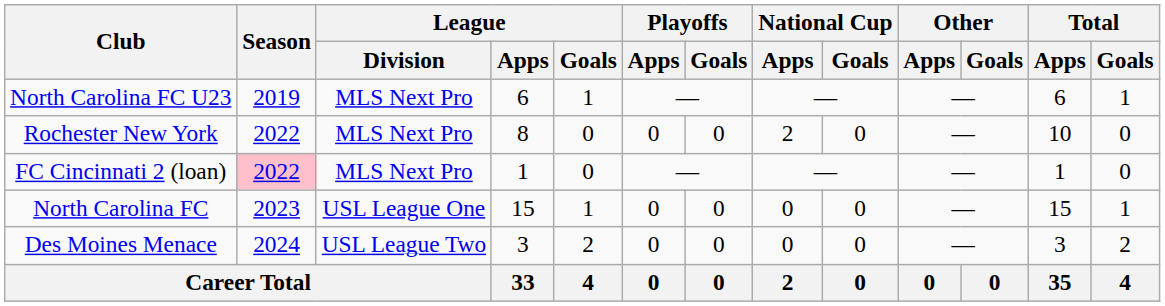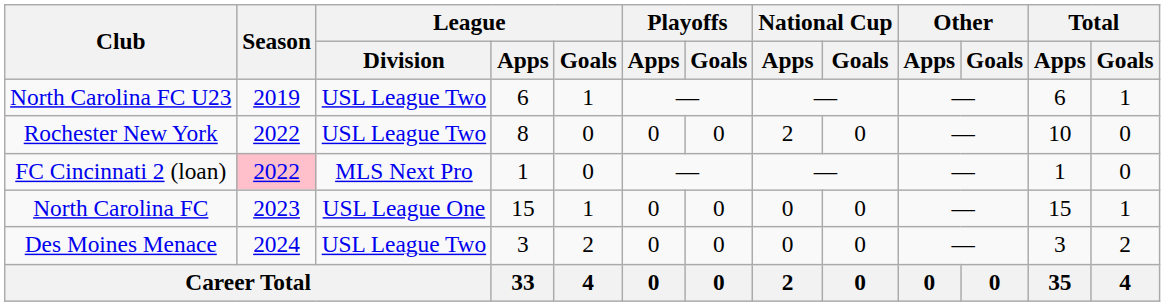 <table class="wikitable"style="text-align:center">
 <tr>
 <th rowspan="2">Club</th>
 <th rowspan="2">Season</th>
 <th colspan="3">League</th>
 <th colspan="2">Playoffs</th>
 <th colspan="2">National Cup</th>
 <th colspan="2">Other</th>
 <th colspan="2">Total</th>
 </tr>
 <tr>
 <th>Division</th>
 <th>Apps</th>
 <th>Goals</th>
 <th>Apps</th>
 <th>Goals</th>
 <th>Apps</th>
 <th>Goals</th>
 <th>Apps</th>
 <th>Goals</th>
 <th>Apps</th>
 <th>Goals</th>
 </tr>
 <tr>
 <td><a href='#'>North Carolina FC U23</a></td>
 <td><a href='#'>2019</a></td>
-<td><a href='#'>MLS Next Pro</a></td>
+<td><a href='#'>USL League Two</a></td>
 <td>6</td>
 <td>1</td>
 <td colspan="2">—</td>
 <td colspan="2">—</td>
 <td colspan="2">—</td>
 <td>6</td>
 <td>1</td>
 </tr>
 <tr>
 <td><a href='#'>Rochester New York</a></td>
 <td><a href='#'>2022</a></td>
-<td><a href='#'>MLS Next Pro</a></td>
+<td><a href='#'>USL League Two</a></td>
 <td>8</td>
 <td>0</td>
 <td>0</td>
 <td>0</td>
 <td>2</td>
 <td>0</td>
 <td colspan="2">—</td>
 <td>10</td>
 <td>0</td>
 </tr>
 <tr>
 <td><a href='#'>FC Cincinnati 2</a> (loan)</td>
 <td style="background: pink;"><a href='#'>2022</a></td>
 <td><a href='#'>MLS Next Pro</a></td>
 <td>1</td>
 <td>0</td>
 <td colspan="2">—</td>
 <td colspan="2">—</td>
 <td colspan="2">—</td>
 <td>1</td>
 <td>0</td>
 </tr>
 <tr>
 <td><a href='#'>North Carolina FC</a></td>
 <td><a href='#'>2023</a></td>
 <td><a href='#'>USL League One</a></td>
 <td>15</td>
 <td>1</td>
 <td>0</td>
 <td>0</td>
 <td>0</td>
 <td>0</td>
 <td colspan="2">—</td>
 <td>15</td>
 <td>1</td>
 </tr>
 <tr>
 <td><a href='#'>Des Moines Menace</a></td>
 <td><a href='#'>2024</a></td>
 <td><a href='#'>USL League Two</a></td>
 <td>3</td>
 <td>2</td>
 <td>0</td>
 <td>0</td>
 <td>0</td>
 <td>0</td>
 <td colspan="2">—</td>
 <td>3</td>
 <td>2</td>
 </tr>
 <tr>
 <th colspan="3">Career Total</th>
 <th>33</th>
 <th>4</th>
 <th>0</th>
 <th>0</th>
 <th>2</th>
 <th>0</th>
 <th>0</th>
 <th>0</th>
 <th>35</th>
 <th>4</th>
 </tr>
 </table>
